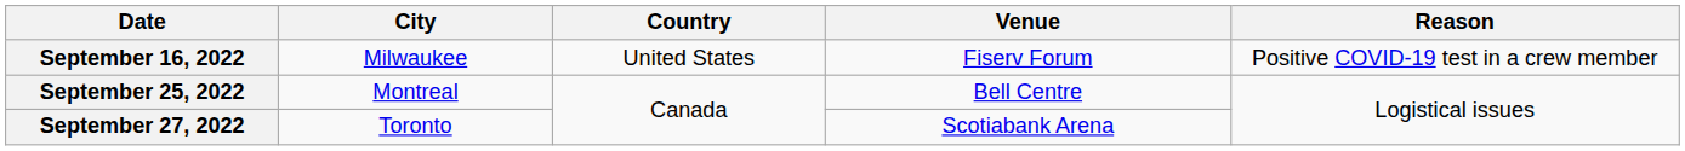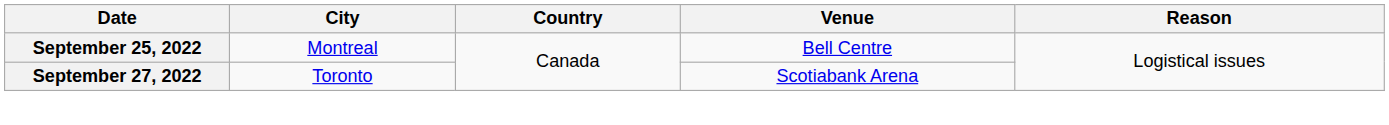 <table class="wikitable plainrowheaders" style="text-align:center;">
 <tr>
 <th scope="col" style="width:12em;">Date</th>
 <th scope="col" style="width:12em;">City</th>
 <th scope="col" style="width:12em;">Country</th>
 <th scope="col" style="width:18em;">Venue</th>
 <th scope="col" style="width:20em;">Reason</th>
-</tr>
-<tr>
-<th scope="row">September 16, 2022</th>
-<td><a href='#'>Milwaukee</a></td>
-<td>United States</td>
-<td><a href='#'>Fiserv Forum</a></td>
-<td>Positive <a href='#'>COVID-19</a> test in a crew member</td>
 </tr>
 <tr>
 <th scope="row">September 25, 2022</th>
 <td><a href='#'>Montreal</a></td>
 <td rowspan="2">Canada</td>
 <td><a href='#'>Bell Centre</a></td>
 <td rowspan="2">Logistical issues</td>
 </tr>
 <tr>
 <th scope="row">September 27, 2022</th>
 <td><a href='#'>Toronto</a></td>
 <td><a href='#'>Scotiabank Arena</a></td>
 </tr>
 </table>
